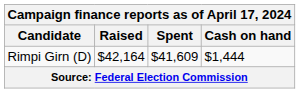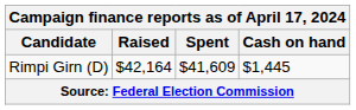 <table class="wikitable sortable">
 <tr>
 <th colspan=4>Campaign finance reports as of April 17, 2024</th>
 </tr>
 <tr style="text-align:center;">
 <th>Candidate</th>
 <th>Raised</th>
 <th>Spent</th>
 <th>Cash on hand</th>
 </tr>
 <tr>
 <td>Rimpi Girn (D)</td>
 <td>$42,164</td>
 <td>$41,609</td>
-<td>$1,444</td>
+<td>$1,445</td>
 </tr>
 <tr>
 <th colspan="4"><small>Source: <a href='#'>Federal Election Commission</a></small></th>
 </tr>
 </table>
